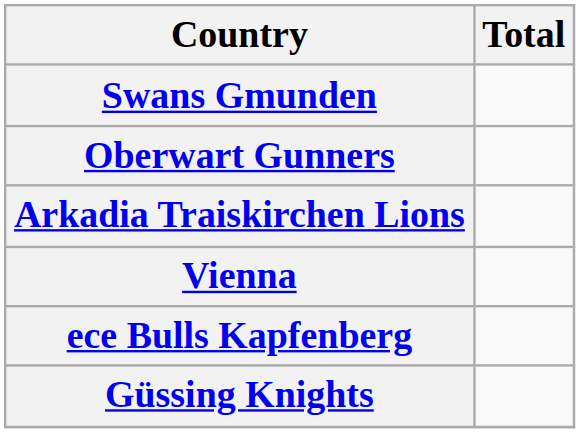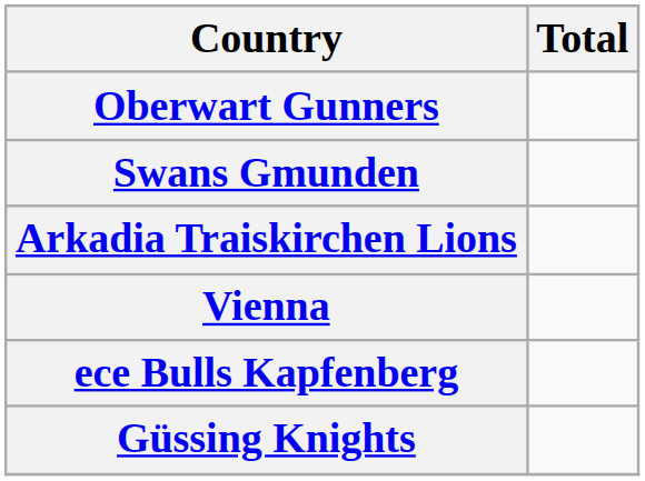 <table class="sortable wikitable plainrowheaders">
 <tr>
 <th scope="col">Country</th>
 <th scope="col">Total</th>
 </tr>
 <tr>
-<th scope="row"><a href='#'>Swans Gmunden</a></th>
+<th scope="row"><a href='#'>Oberwart Gunners</a></th>
 <td style="text-align:center;"></td>
 </tr>
 <tr>
-<th scope="row"><a href='#'>Oberwart Gunners</a></th>
+<th scope="row"><a href='#'>Swans Gmunden</a></th>
 <td style="text-align:center;"></td>
 </tr>
 <tr>
 <th scope="row"><a href='#'>Arkadia Traiskirchen Lions</a></th>
 <td style="text-align:center;"></td>
 </tr>
 <tr>
 <th scope="row"><a href='#'>Vienna</a></th>
 <td style="text-align:center;"></td>
 </tr>
 <tr>
 <th scope="row"><a href='#'>ece Bulls Kapfenberg</a></th>
 <td style="text-align:center;"></td>
 </tr>
 <tr>
 <th scope="row"><a href='#'>Güssing Knights</a></th>
 <td style="text-align:center;"></td>
 </tr>
 <tr>
 </tr>
 </table>
